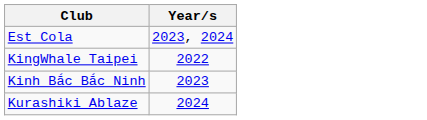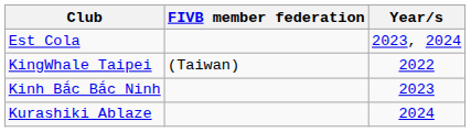 <table class="wikitable">
 <tr>
 <th>Club</th>
+<th><a href='#'>FIVB</a> member federation</th>
 <th>Year/s</th>
 </tr>
 <tr>
 <td><a href='#'>Est Cola</a></td>
+<td></td>
 <td align=center><a href='#'>2023</a>, <a href='#'>2024</a></td>
 </tr>
 <tr>
 <td><a href='#'>KingWhale Taipei</a></td>
+<td> (Taiwan)</td>
 <td align=center><a href='#'>2022</a></td>
 </tr>
 <tr>
 <td><a href='#'>Kinh Bắc Bắc Ninh</a></td>
+<td></td>
 <td align=center><a href='#'>2023</a></td>
 </tr>
 <tr>
 <td><a href='#'>Kurashiki Ablaze</a></td>
+<td></td>
 <td align=center><a href='#'>2024</a></td>
 </tr>
 </table>
